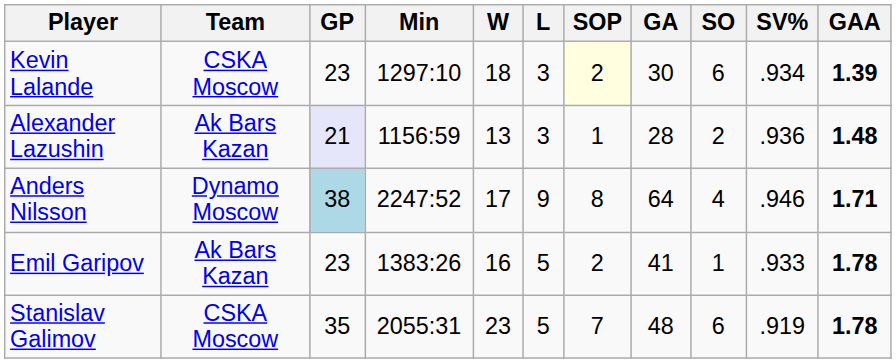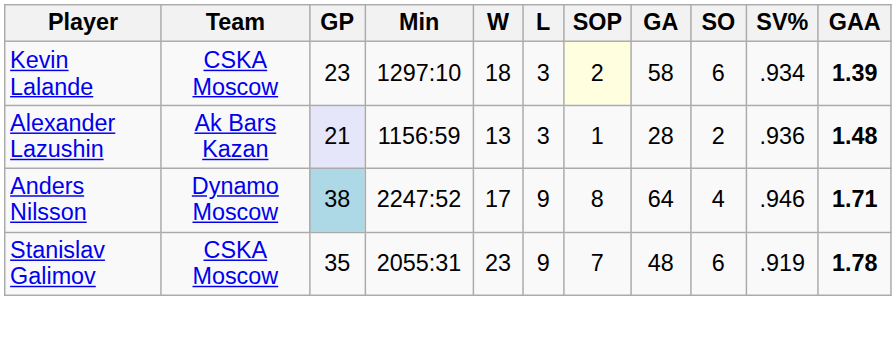 <table class="wikitable sortable" style="text-align:center;">
 <tr>
 <th style="width: 12em;">Player</th>
 <th style="width: 13em;">Team</th>
 <th style="width: 3.5em;">GP</th>
 <th style="width: 6em;">Min</th>
 <th style="width: 3.5em;">W</th>
 <th style="width: 3.5em;">L</th>
 <th style="width: 3.5em;">SOP</th>
 <th style="width: 4em;">GA</th>
 <th style="width: 3.5em;">SO</th>
 <th style="width: 4em;">SV%</th>
 <th style="width: 4em;">GAA</th>
 </tr>
 <tr>
 <td align=left> <a href='#'>Kevin Lalande</a></td>
 <td><a href='#'>CSKA Moscow</a></td>
 <td>23</td>
 <td>1297:10</td>
 <td>18</td>
 <td>3</td>
 <td style="background: lightyellow;">2</td>
-<td>30</td>
+<td>58</td>
 <td>6</td>
 <td>.934</td>
 <td><strong>1.39</strong></td>
 </tr>
 <tr>
 <td align=left> <a href='#'>Alexander Lazushin</a></td>
 <td><a href='#'>Ak Bars Kazan</a></td>
 <td style="background: lavender;">21</td>
 <td>1156:59</td>
 <td>13</td>
 <td>3</td>
 <td>1</td>
 <td>28</td>
 <td>2</td>
 <td>.936</td>
 <td><strong>1.48</strong></td>
 </tr>
 <tr>
 <td align=left> <a href='#'>Anders Nilsson</a></td>
 <td><a href='#'>Dynamo Moscow</a></td>
 <td style="background: lightblue;">38</td>
 <td>2247:52</td>
 <td>17</td>
 <td>9</td>
 <td>8</td>
 <td>64</td>
 <td>4</td>
 <td>.946</td>
 <td><strong>1.71</strong></td>
 </tr>
 <tr>
-<td align=left> <a href='#'>Emil Garipov</a></td>
-<td><a href='#'>Ak Bars Kazan</a></td>
-<td>23</td>
-<td>1383:26</td>
-<td>16</td>
-<td>5</td>
-<td>2</td>
-<td>41</td>
-<td>1</td>
-<td>.933</td>
-<td><strong>1.78</strong></td>
-</tr>
-<tr>
 <td align=left> <a href='#'>Stanislav Galimov</a></td>
 <td><a href='#'>CSKA Moscow</a></td>
 <td>35</td>
 <td>2055:31</td>
 <td>23</td>
-<td>5</td>
+<td>9</td>
 <td>7</td>
 <td>48</td>
 <td>6</td>
 <td>.919</td>
 <td><strong>1.78</strong></td>
 </tr>
 </table>
